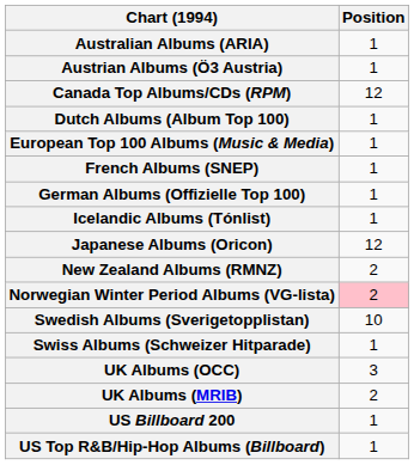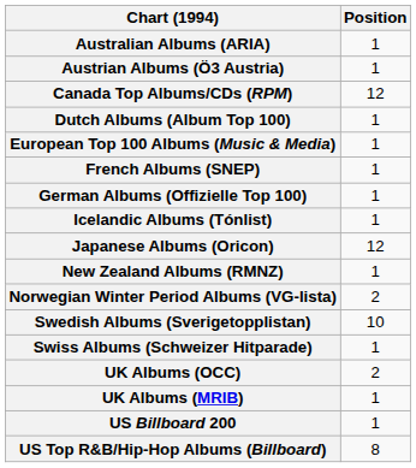 <table class="wikitable sortable plainrowheaders" style="text-align:center">
 <tr>
 <th scope="col">Chart (1994)</th>
 <th scope="col">Position</th>
 </tr>
 <tr>
 <th scope="row">Australian Albums (ARIA)</th>
 <td>1</td>
 </tr>
 <tr>
 <th scope="row">Austrian Albums (Ö3 Austria)</th>
 <td>1</td>
 </tr>
 <tr>
 <th scope="row">Canada Top Albums/CDs (<em>RPM</em>)</th>
 <td>12</td>
 </tr>
 <tr>
 <th scope="row">Dutch Albums (Album Top 100)</th>
 <td>1</td>
 </tr>
 <tr>
 <th scope="row">European Top 100 Albums (<em>Music & Media</em>)</th>
 <td>1</td>
 </tr>
 <tr>
 <th scope="row">French Albums (SNEP)</th>
 <td>1</td>
 </tr>
 <tr>
 <th scope="row">German Albums (Offizielle Top 100)</th>
 <td>1</td>
 </tr>
 <tr>
 <th scope="row">Icelandic Albums (Tónlist)</th>
 <td>1</td>
 </tr>
 <tr>
 <th scope="row">Japanese Albums (Oricon)</th>
 <td>12</td>
 </tr>
 <tr>
 <th scope="row">New Zealand Albums (RMNZ)</th>
-<td>2</td>
+<td>1</td>
 </tr>
 <tr>
 <th scope="row">Norwegian Winter Period Albums (VG-lista)</th>
-<td style="background: pink;">2</td>
+<td>2</td>
 </tr>
 <tr>
 <th scope="row">Swedish Albums (Sverigetopplistan)</th>
 <td>10</td>
 </tr>
 <tr>
 <th scope="row">Swiss Albums (Schweizer Hitparade)</th>
 <td>1</td>
 </tr>
 <tr>
 <th scope="row">UK Albums (OCC)</th>
-<td>3</td>
+<td>2</td>
 </tr>
 <tr>
 <th scope="row">UK Albums (<a href='#'>MRIB</a>)</th>
-<td>2</td>
+<td>1</td>
 </tr>
 <tr>
 <th scope="row">US <em>Billboard</em> 200</th>
 <td>1</td>
 </tr>
 <tr>
 <th scope="row">US Top R&B/Hip-Hop Albums (<em>Billboard</em>)</th>
-<td>1</td>
+<td>8</td>
 </tr>
 </table>
